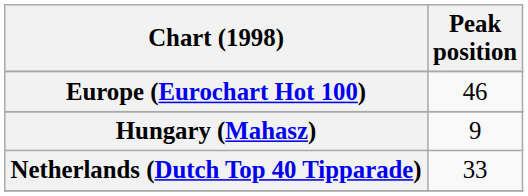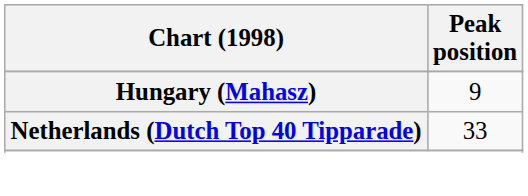 <table class="wikitable sortable plainrowheaders" style="text-align:center">
 <tr>
 <th>Chart (1998)</th>
 <th>Peak<br>position</th>
 </tr>
 <tr>
 </tr>
 <tr>
 </tr>
 <tr>
 </tr>
 <tr>
-</tr>
-<tr>
-<th scope="row">Europe (<a href='#'>Eurochart Hot 100</a>)</th>
-<td>46</td>
 </tr>
 <tr>
 </tr>
 <tr>
 <th scope="row">Hungary (<a href='#'>Mahasz</a>)</th>
 <td>9</td>
 </tr>
 <tr>
 <th scope="row">Netherlands (<a href='#'>Dutch Top 40 Tipparade</a>)</th>
 <td>33</td>
 </tr>
 <tr>
 </tr>
 <tr>
 </tr>
 <tr>
 </tr>
 <tr>
 </tr>
 <tr>
 </tr>
 </table>
